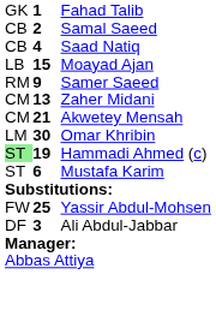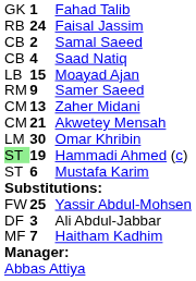 <table style="font-size: 90%" cellspacing="0" cellpadding="0">
 <tr>
 <td colspan="4"></td>
 </tr>
 <tr>
 <th width="25"></th>
 <th width="25"></th>
 </tr>
 <tr>
 <td>GK</td>
 <td><strong>1</strong></td>
 <td> <a href='#'>Fahad Talib</a></td>
+</tr>
+<tr>
+<td>RB</td>
+<td><strong>24</strong></td>
+<td> <a href='#'>Faisal Jassim</a></td>
+<td></td>
+<td></td>
 </tr>
 <tr>
 <td>CB</td>
 <td><strong>2</strong></td>
 <td> <a href='#'>Samal Saeed</a></td>
 </tr>
 <tr>
 <td>CB</td>
 <td><strong>4</strong></td>
 <td> <a href='#'>Saad Natiq</a></td>
 <td></td>
 </tr>
 <tr>
 <td>LB</td>
 <td><strong>15</strong></td>
 <td> <a href='#'>Moayad Ajan</a></td>
 </tr>
 <tr>
 <td>RM</td>
 <td><strong>9</strong></td>
 <td> <a href='#'>Samer Saeed</a></td>
 <td></td>
 <td></td>
 </tr>
 <tr>
 <td>CM</td>
 <td><strong>13</strong></td>
 <td> <a href='#'>Zaher Midani</a></td>
 </tr>
 <tr>
 <td>CM</td>
 <td><strong>21</strong></td>
 <td> <a href='#'>Akwetey Mensah</a></td>
 <td></td>
 <td></td>
 </tr>
 <tr>
 <td>LM</td>
 <td><strong>30</strong></td>
 <td> <a href='#'>Omar Khribin</a></td>
 </tr>
 <tr>
 <td style="background: lightgreen;">ST</td>
 <td><strong>19</strong></td>
 <td> <a href='#'>Hammadi Ahmed</a> (<a href='#'>c</a>)</td>
 </tr>
 <tr>
 <td>ST</td>
 <td><strong>6</strong></td>
 <td> <a href='#'>Mustafa Karim</a></td>
 </tr>
 <tr>
 <td colspan=4><strong>Substitutions:</strong></td>
 </tr>
 <tr>
 <td>FW</td>
 <td><strong>25</strong></td>
 <td> <a href='#'>Yassir Abdul-Mohsen</a></td>
 <td></td>
 <td></td>
 </tr>
 <tr>
 <td>DF</td>
 <td><strong>3</strong></td>
 <td> Ali Abdul-Jabbar</td>
 <td></td>
 <td></td>
 </tr>
 <tr>
+<td>MF</td>
+<td><strong>7</strong></td>
+<td> <a href='#'>Haitham Kadhim</a></td>
+<td></td>
+<td></td>
+</tr>
+<tr>
 <td colspan=4><strong>Manager:</strong></td>
 </tr>
 <tr>
 <td colspan="4"> <a href='#'>Abbas Attiya</a></td>
 </tr>
 </table>
